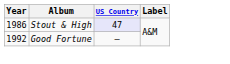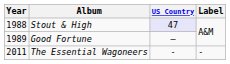 <table class="wikitable">
 <tr>
 <th>Year</th>
 <th>Album</th>
 <th><small><a href='#'>US Country</a></small></th>
 <th>Label</th>
 </tr>
 <tr>
-<td>1986</td>
+<td>1988</td>
 <td><em>Stout & High</em></td>
 <td align="center" style="background: lavender;">47</td>
 <td rowspan="2">A&M</td>
 </tr>
 <tr>
-<td>1992</td>
+<td>1989</td>
 <td><em>Good Fortune</em></td>
 <td align="center">—</td>
 </tr>
+<tr>
+<td>2011</td>
+<td><em>The Essential Wagoneers</em></td>
+<td align="center">-</td>
+<td>-</td>
+</tr>
 </table>
